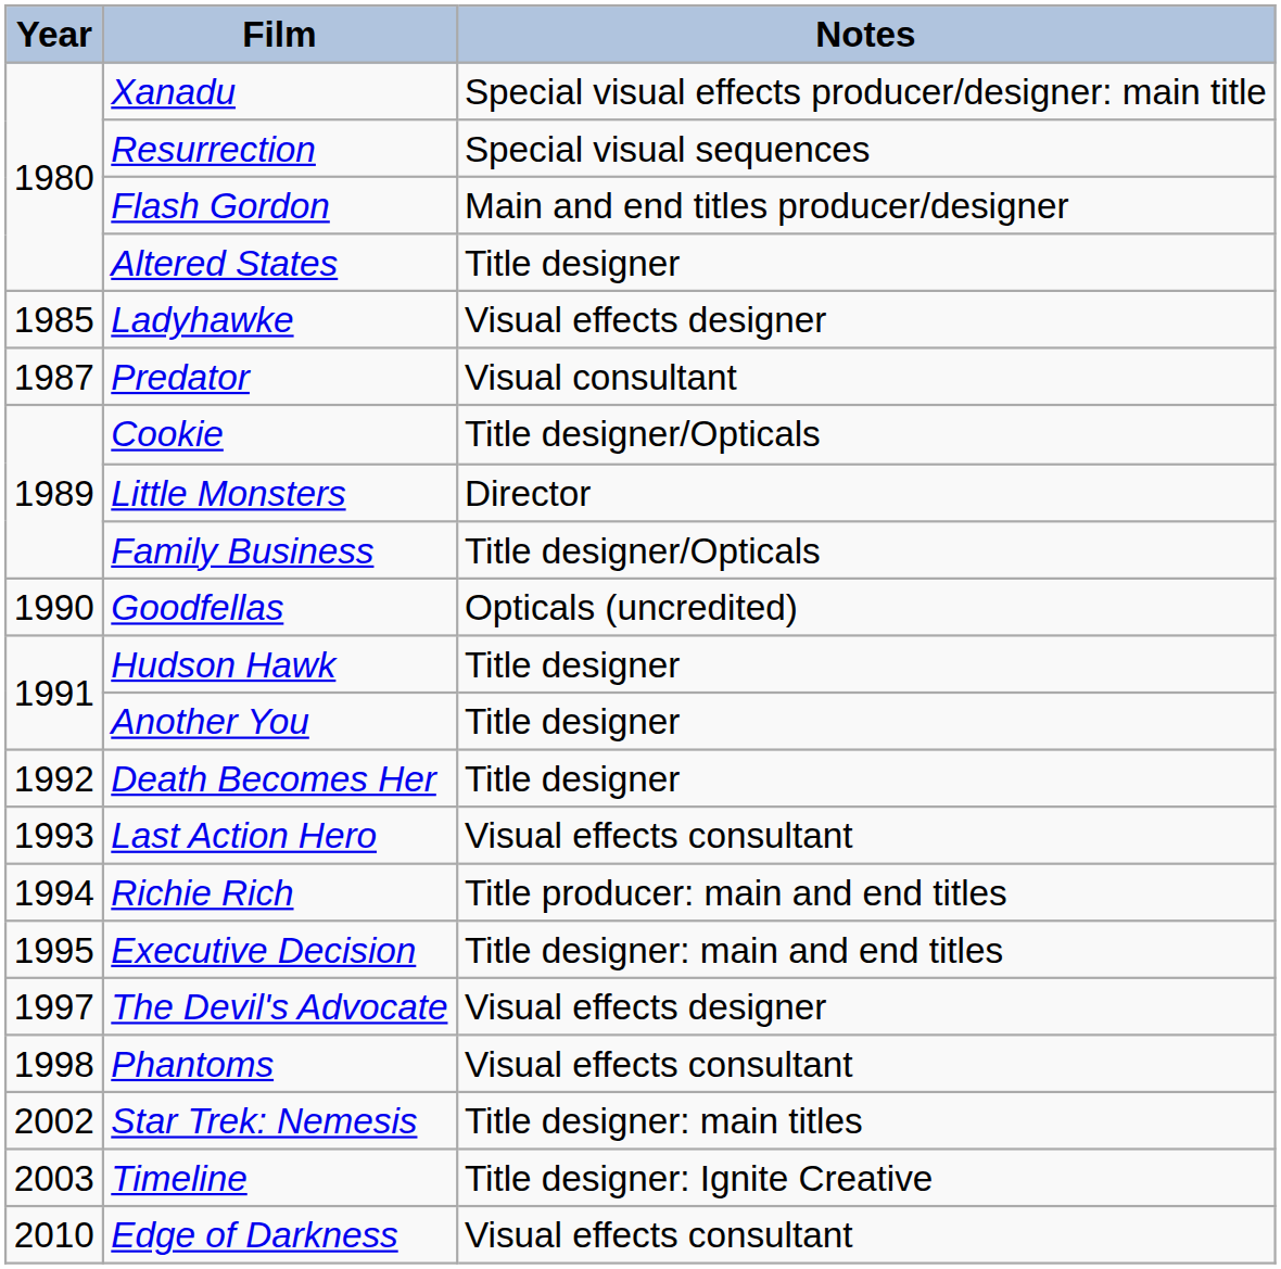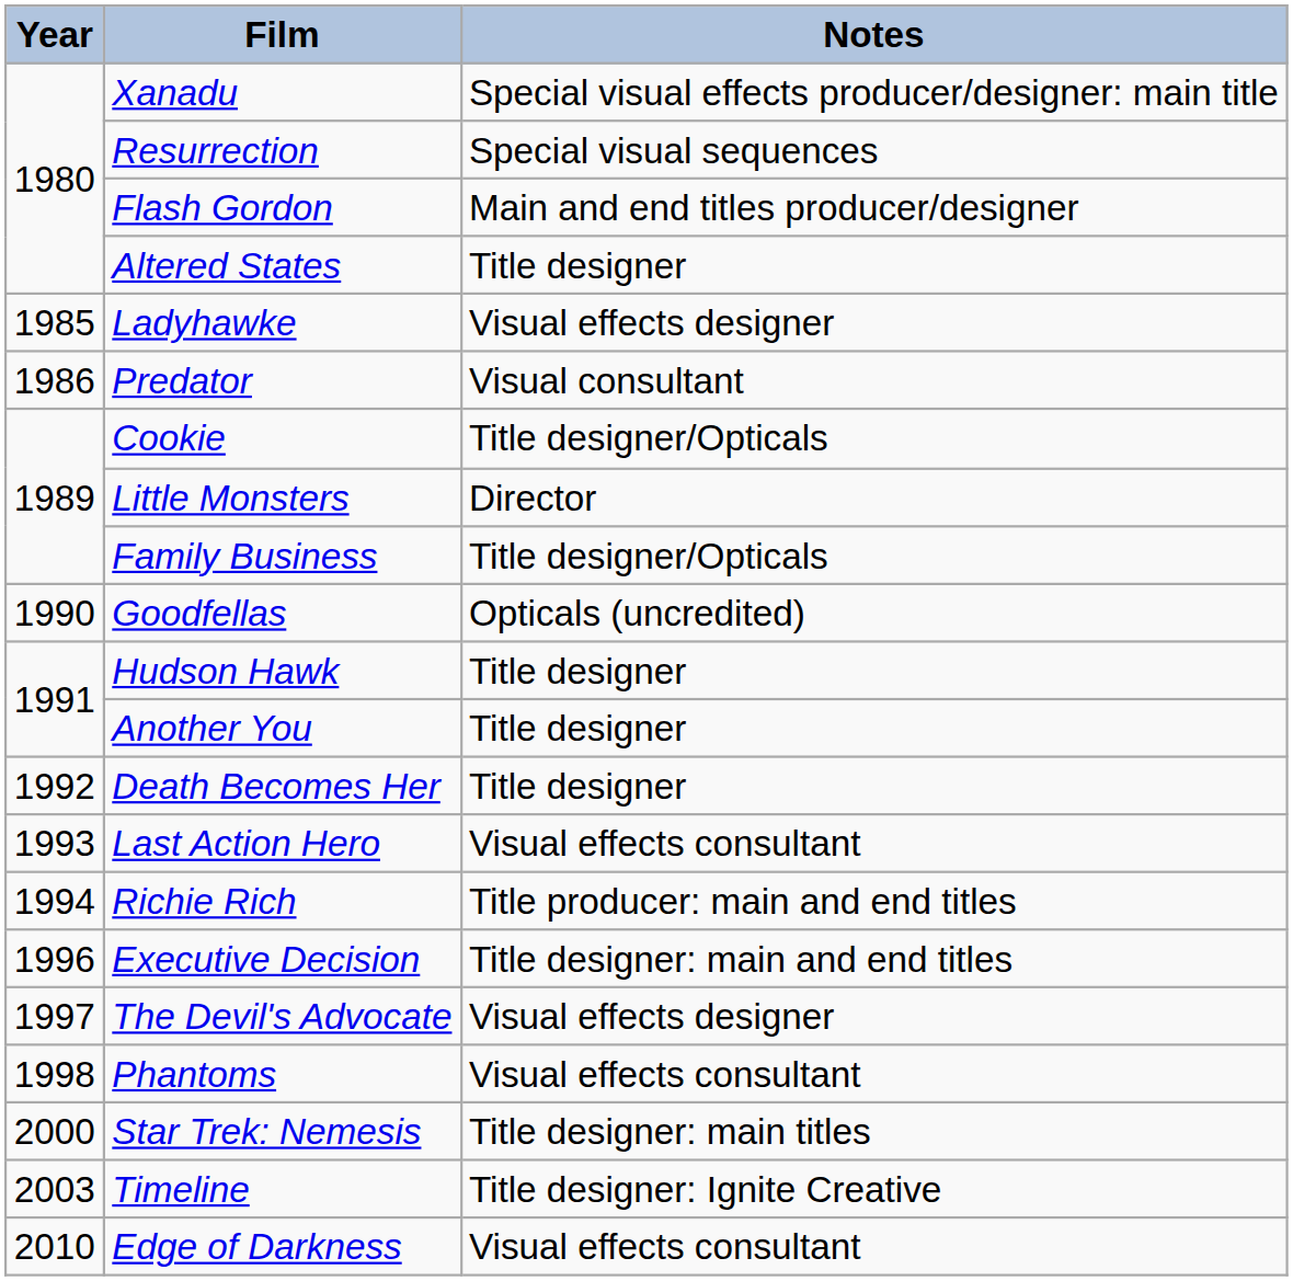 <table class="wikitable" style="font-size:95%;">
 <tr>
 <th style="background:#B0C4DE;">Year</th>
 <th style="background:#B0C4DE;">Film</th>
 <th style="background:#B0C4DE;">Notes</th>
 </tr>
 <tr>
 <td rowspan="4">1980</td>
 <td><em><a href='#'>Xanadu</a></em></td>
 <td>Special visual effects producer/designer: main title</td>
 </tr>
 <tr>
 <td><em><a href='#'>Resurrection</a></em></td>
 <td>Special visual sequences</td>
 </tr>
 <tr>
 <td><em><a href='#'>Flash Gordon</a></em></td>
 <td>Main and end titles producer/designer</td>
 </tr>
 <tr>
 <td><em><a href='#'>Altered States</a></em></td>
 <td>Title designer</td>
 </tr>
 <tr>
 <td>1985</td>
 <td><em><a href='#'>Ladyhawke</a></em></td>
 <td>Visual effects designer</td>
 </tr>
 <tr>
-<td>1987</td>
+<td>1986</td>
 <td><em><a href='#'>Predator</a></em></td>
 <td>Visual consultant</td>
 </tr>
 <tr>
 <td rowspan="3">1989</td>
 <td><em><a href='#'>Cookie</a></em></td>
 <td>Title designer/Opticals</td>
 </tr>
 <tr>
 <td><em><a href='#'>Little Monsters</a></em></td>
 <td>Director</td>
 </tr>
 <tr>
 <td><em><a href='#'>Family Business</a></em></td>
 <td>Title designer/Opticals</td>
 </tr>
 <tr>
 <td>1990</td>
 <td><em><a href='#'>Goodfellas</a></em></td>
 <td>Opticals (uncredited)</td>
 </tr>
 <tr>
 <td rowspan="2">1991</td>
 <td><em><a href='#'>Hudson Hawk</a></em></td>
 <td>Title designer</td>
 </tr>
 <tr>
 <td><em><a href='#'>Another You</a></em></td>
 <td>Title designer</td>
 </tr>
 <tr>
 <td>1992</td>
 <td><em><a href='#'>Death Becomes Her</a></em></td>
 <td>Title designer</td>
 </tr>
 <tr>
 <td>1993</td>
 <td><em><a href='#'>Last Action Hero</a></em></td>
 <td>Visual effects consultant</td>
 </tr>
 <tr>
 <td>1994</td>
 <td><em><a href='#'>Richie Rich</a></em></td>
 <td>Title producer: main and end titles</td>
 </tr>
 <tr>
-<td>1995</td>
+<td>1996</td>
 <td><em><a href='#'>Executive Decision</a></em></td>
 <td>Title designer: main and end titles</td>
 </tr>
 <tr>
 <td>1997</td>
 <td><em><a href='#'>The Devil's Advocate</a></em></td>
 <td>Visual effects designer</td>
 </tr>
 <tr>
 <td>1998</td>
 <td><em><a href='#'>Phantoms</a></em></td>
 <td>Visual effects consultant</td>
 </tr>
 <tr>
-<td>2002</td>
+<td>2000</td>
 <td><em><a href='#'>Star Trek: Nemesis</a></em></td>
 <td>Title designer: main titles</td>
 </tr>
 <tr>
 <td>2003</td>
 <td><em><a href='#'>Timeline</a></em></td>
 <td>Title designer: Ignite Creative</td>
 </tr>
 <tr>
 <td>2010</td>
 <td><em><a href='#'>Edge of Darkness</a></em></td>
 <td>Visual effects consultant</td>
 </tr>
 </table>
